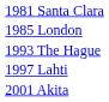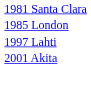 <table>
 <tr>
 <td><a href='#'>1981 Santa Clara</a></td>
 <td></td>
 <td></td>
 <td></td>
 </tr>
 <tr>
 <td><a href='#'>1985 London</a></td>
-<td></td>
-<td></td>
-<td></td>
-</tr>
-<tr>
-<td><a href='#'>1993 The Hague</a></td>
 <td></td>
 <td></td>
 <td></td>
 </tr>
 <tr>
 <td><a href='#'>1997 Lahti</a></td>
 <td></td>
 <td></td>
 <td></td>
 </tr>
 <tr>
 <td><a href='#'>2001 Akita</a></td>
 <td></td>
 <td></td>
 <td></td>
 </tr>
 </table>
